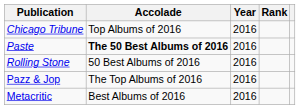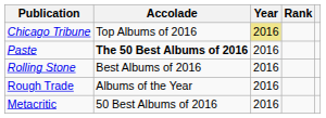 <table class="sortable wikitable">
 <tr>
 <th>Publication</th>
 <th>Accolade</th>
 <th>Year</th>
 <th>Rank</th>
 <th class="unsortable"></th>
 </tr>
 <tr>
 <td><em><a href='#'>Chicago Tribune</a></em></td>
 <td>Top Albums of 2016</td>
-<td>2016</td>
+<td style="background: khaki;">2016</td>
 <td></td>
 <td></td>
 </tr>
 <tr>
 <td><em><a href='#'>Paste</a></em></td>
 <td><strong>The 50 Best Albums of 2016</strong></td>
 <td>2016</td>
 <td></td>
 <td></td>
 </tr>
 <tr>
 <td><em><a href='#'>Rolling Stone</a></em></td>
-<td>50 Best Albums of 2016</td>
+<td>Best Albums of 2016</td>
 <td>2016</td>
 <td></td>
 <td></td>
 </tr>
 <tr>
-<td><a href='#'>Pazz & Jop</a></td>
-<td>The Top Albums of 2016</td>
+<td><a href='#'>Rough Trade</a></td>
+<td>Albums of the Year</td>
 <td>2016</td>
 <td></td>
 <td></td>
 </tr>
 <tr>
 <td><a href='#'>Metacritic</a></td>
-<td>Best Albums of 2016</td>
+<td>50 Best Albums of 2016</td>
 <td>2016</td>
 <td></td>
 <td></td>
 </tr>
 </table>
